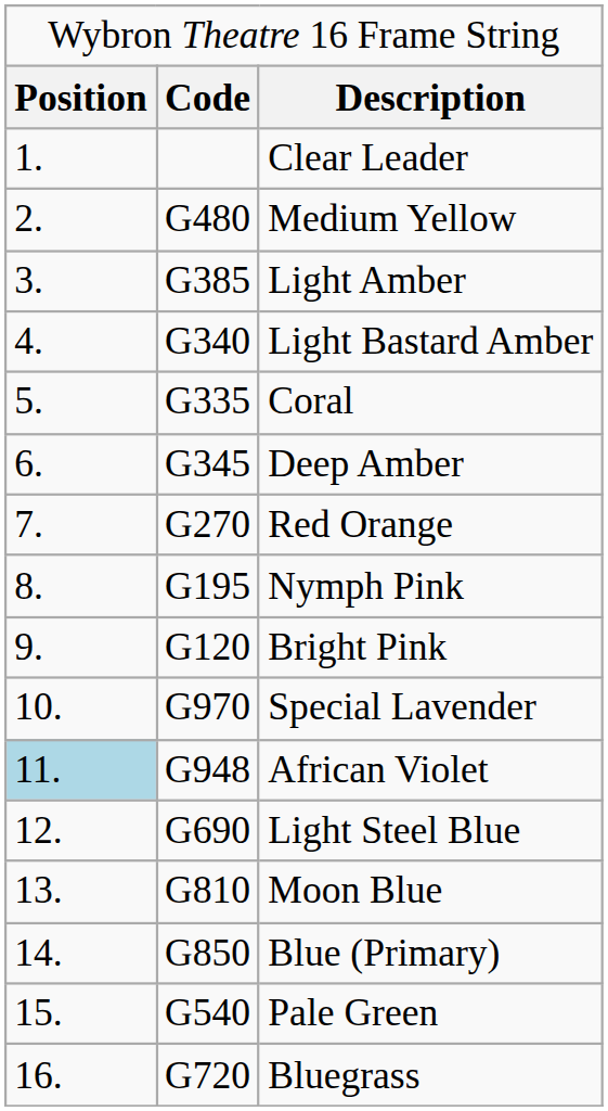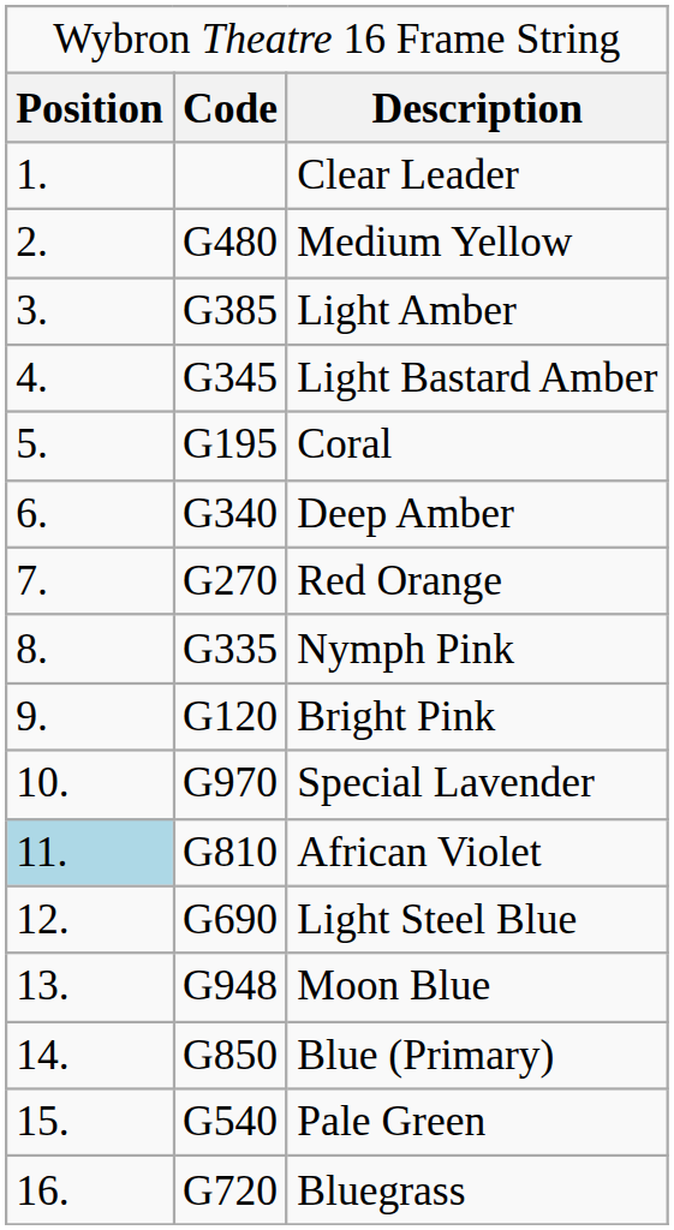 <table align="centre" class="wikitable">
 <tr>
 <td colspan="3" align="center">Wybron <em>Theatre</em> 16 Frame String</td>
 </tr>
 <tr>
 <th>Position</th>
 <th>Code</th>
 <th>Description</th>
 </tr>
 <tr>
 <td>1.</td>
 <td></td>
 <td>Clear Leader</td>
 </tr>
 <tr>
 <td>2.</td>
 <td>G480</td>
 <td>Medium Yellow</td>
 </tr>
 <tr>
 <td>3.</td>
 <td>G385</td>
 <td>Light Amber</td>
 </tr>
 <tr>
 <td>4.</td>
-<td>G340</td>
+<td>G345</td>
 <td>Light Bastard Amber</td>
 </tr>
 <tr>
 <td>5.</td>
-<td>G335</td>
+<td>G195</td>
 <td>Coral</td>
 </tr>
 <tr>
 <td>6.</td>
-<td>G345</td>
+<td>G340</td>
 <td>Deep Amber</td>
 </tr>
 <tr>
 <td>7.</td>
 <td>G270</td>
 <td>Red Orange</td>
 </tr>
 <tr>
 <td>8.</td>
-<td>G195</td>
+<td>G335</td>
 <td>Nymph Pink</td>
 </tr>
 <tr>
 <td>9.</td>
 <td>G120</td>
 <td>Bright Pink</td>
 </tr>
 <tr>
 <td>10.</td>
 <td>G970</td>
 <td>Special Lavender</td>
 </tr>
 <tr>
 <td style="background: lightblue;">11.</td>
-<td>G948</td>
+<td>G810</td>
 <td>African Violet</td>
 </tr>
 <tr>
 <td>12.</td>
 <td>G690</td>
 <td>Light Steel Blue</td>
 </tr>
 <tr>
 <td>13.</td>
-<td>G810</td>
+<td>G948</td>
 <td>Moon Blue</td>
 </tr>
 <tr>
 <td>14.</td>
 <td>G850</td>
 <td>Blue (Primary)</td>
 </tr>
 <tr>
 <td>15.</td>
 <td>G540</td>
 <td>Pale Green</td>
 </tr>
 <tr>
 <td>16.</td>
 <td>G720</td>
 <td>Bluegrass</td>
 </tr>
 <tr>
 </tr>
 </table>
